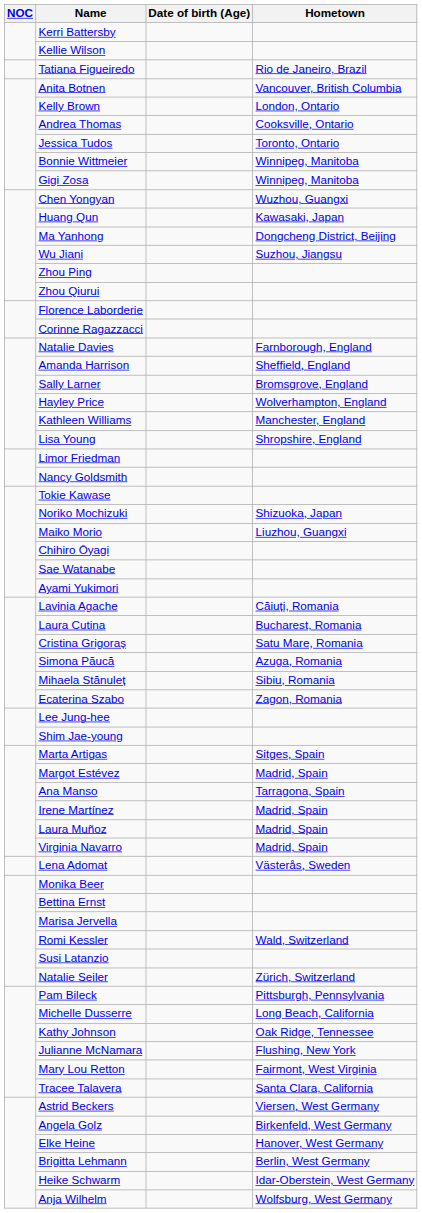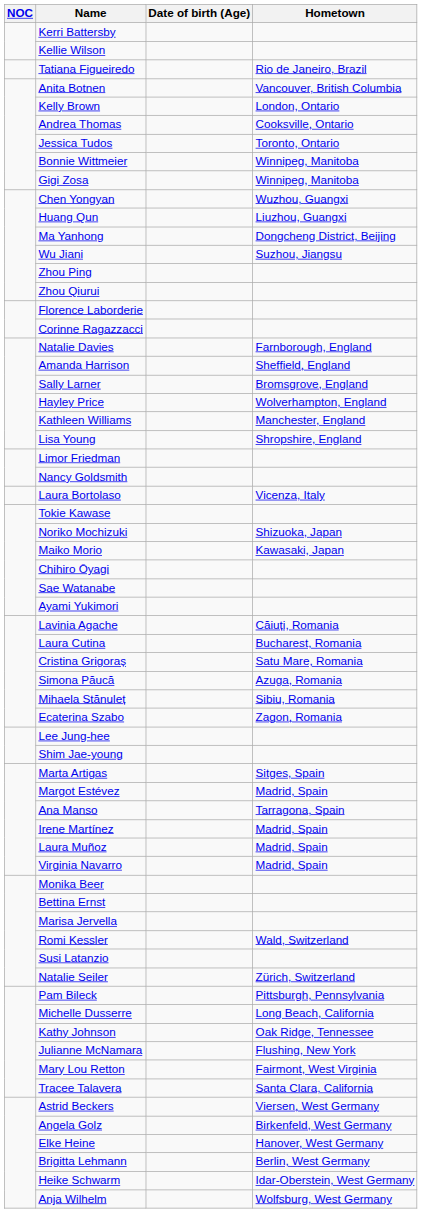 <table class="wikitable sortable">
 <tr>
 <th><a href='#'>NOC</a></th>
 <th>Name</th>
 <th>Date of birth (Age)</th>
 <th>Hometown</th>
 </tr>
 <tr>
 <td rowspan="2"></td>
 <td><a href='#'>Kerri Battersby</a></td>
 <td></td>
 <td></td>
 </tr>
 <tr>
 <td><a href='#'>Kellie Wilson</a></td>
 <td></td>
 <td></td>
 </tr>
 <tr>
 <td></td>
 <td><a href='#'>Tatiana Figueiredo</a></td>
 <td></td>
 <td><a href='#'>Rio de Janeiro, Brazil</a></td>
 </tr>
 <tr>
 <td rowspan="6"></td>
 <td><a href='#'>Anita Botnen</a></td>
 <td></td>
 <td><a href='#'>Vancouver, British Columbia</a></td>
 </tr>
 <tr>
 <td><a href='#'>Kelly Brown</a></td>
 <td></td>
 <td><a href='#'>London, Ontario</a></td>
 </tr>
 <tr>
 <td><a href='#'>Andrea Thomas</a></td>
 <td></td>
 <td><a href='#'>Cooksville, Ontario</a></td>
 </tr>
 <tr>
 <td><a href='#'>Jessica Tudos</a></td>
 <td></td>
 <td><a href='#'>Toronto, Ontario</a></td>
 </tr>
 <tr>
 <td><a href='#'>Bonnie Wittmeier</a></td>
 <td></td>
 <td><a href='#'>Winnipeg, Manitoba</a></td>
 </tr>
 <tr>
 <td><a href='#'>Gigi Zosa</a></td>
 <td></td>
 <td><a href='#'>Winnipeg, Manitoba</a></td>
 </tr>
 <tr>
 <td rowspan="6"></td>
 <td><a href='#'>Chen Yongyan</a></td>
 <td></td>
 <td><a href='#'>Wuzhou, Guangxi</a></td>
 </tr>
 <tr>
 <td><a href='#'>Huang Qun</a></td>
 <td></td>
-<td><a href='#'>Kawasaki, Japan</a></td>
+<td><a href='#'>Liuzhou, Guangxi</a></td>
 </tr>
 <tr>
 <td><a href='#'>Ma Yanhong</a></td>
 <td></td>
 <td><a href='#'>Dongcheng District, Beijing</a></td>
 </tr>
 <tr>
 <td><a href='#'>Wu Jiani</a></td>
 <td></td>
 <td><a href='#'>Suzhou, Jiangsu</a></td>
 </tr>
 <tr>
 <td><a href='#'>Zhou Ping</a></td>
 <td></td>
 <td></td>
 </tr>
 <tr>
 <td><a href='#'>Zhou Qiurui</a></td>
 <td></td>
 <td></td>
 </tr>
 <tr>
 <td rowspan="2"></td>
 <td><a href='#'>Florence Laborderie</a></td>
 <td></td>
 <td></td>
 </tr>
 <tr>
 <td><a href='#'>Corinne Ragazzacci</a></td>
 <td></td>
 <td></td>
 </tr>
 <tr>
 <td rowspan="6"></td>
 <td><a href='#'>Natalie Davies</a></td>
 <td></td>
 <td><a href='#'>Farnborough, England</a></td>
 </tr>
 <tr>
 <td><a href='#'>Amanda Harrison</a></td>
 <td></td>
 <td><a href='#'>Sheffield, England</a></td>
 </tr>
 <tr>
 <td><a href='#'>Sally Larner</a></td>
 <td></td>
 <td><a href='#'>Bromsgrove, England</a></td>
 </tr>
 <tr>
 <td><a href='#'>Hayley Price</a></td>
 <td></td>
 <td><a href='#'>Wolverhampton, England</a></td>
 </tr>
 <tr>
 <td><a href='#'>Kathleen Williams</a></td>
 <td></td>
 <td><a href='#'>Manchester, England</a></td>
 </tr>
 <tr>
 <td><a href='#'>Lisa Young</a></td>
 <td></td>
 <td><a href='#'>Shropshire, England</a></td>
 </tr>
 <tr>
 <td rowspan="2"></td>
 <td><a href='#'>Limor Friedman</a></td>
 <td></td>
 <td></td>
 </tr>
 <tr>
 <td><a href='#'>Nancy Goldsmith</a></td>
 <td></td>
 <td></td>
 </tr>
 <tr>
+<td></td>
+<td><a href='#'>Laura Bortolaso</a></td>
+<td></td>
+<td><a href='#'>Vicenza, Italy</a></td>
+</tr>
+<tr>
 <td rowspan="6"></td>
 <td><a href='#'>Tokie Kawase</a></td>
 <td></td>
 <td></td>
 </tr>
 <tr>
 <td><a href='#'>Noriko Mochizuki</a></td>
 <td></td>
 <td><a href='#'>Shizuoka, Japan</a></td>
 </tr>
 <tr>
 <td><a href='#'>Maiko Morio</a></td>
 <td></td>
-<td><a href='#'>Liuzhou, Guangxi</a></td>
+<td><a href='#'>Kawasaki, Japan</a></td>
 </tr>
 <tr>
 <td><a href='#'>Chihiro Ōyagi</a></td>
 <td></td>
 <td></td>
 </tr>
 <tr>
 <td><a href='#'>Sae Watanabe</a></td>
 <td></td>
 <td></td>
 </tr>
 <tr>
 <td><a href='#'>Ayami Yukimori</a></td>
 <td></td>
 <td></td>
 </tr>
 <tr>
 <td rowspan="6"></td>
 <td><a href='#'>Lavinia Agache</a></td>
 <td></td>
 <td><a href='#'>Căiuți, Romania</a></td>
 </tr>
 <tr>
 <td><a href='#'>Laura Cutina</a></td>
 <td></td>
 <td><a href='#'>Bucharest, Romania</a></td>
 </tr>
 <tr>
 <td><a href='#'>Cristina Grigoraș</a></td>
 <td></td>
 <td><a href='#'>Satu Mare, Romania</a></td>
 </tr>
 <tr>
 <td><a href='#'>Simona Păucă</a></td>
 <td></td>
 <td><a href='#'>Azuga, Romania</a></td>
 </tr>
 <tr>
 <td><a href='#'>Mihaela Stănuleț</a></td>
 <td></td>
 <td><a href='#'>Sibiu, Romania</a></td>
 </tr>
 <tr>
 <td><a href='#'>Ecaterina Szabo</a></td>
 <td></td>
 <td><a href='#'>Zagon, Romania</a></td>
 </tr>
 <tr>
 <td rowspan="2"></td>
 <td><a href='#'>Lee Jung-hee</a></td>
 <td></td>
 <td></td>
 </tr>
 <tr>
 <td><a href='#'>Shim Jae-young</a></td>
 <td></td>
 <td></td>
 </tr>
 <tr>
 <td rowspan="6"></td>
 <td><a href='#'>Marta Artigas</a></td>
 <td></td>
 <td><a href='#'>Sitges, Spain</a></td>
 </tr>
 <tr>
 <td><a href='#'>Margot Estévez</a></td>
 <td></td>
 <td><a href='#'>Madrid, Spain</a></td>
 </tr>
 <tr>
 <td><a href='#'>Ana Manso</a></td>
 <td></td>
 <td><a href='#'>Tarragona, Spain</a></td>
 </tr>
 <tr>
 <td><a href='#'>Irene Martínez</a></td>
 <td></td>
 <td><a href='#'>Madrid, Spain</a></td>
 </tr>
 <tr>
 <td><a href='#'>Laura Muñoz</a></td>
 <td></td>
 <td><a href='#'>Madrid, Spain</a></td>
 </tr>
 <tr>
 <td><a href='#'>Virginia Navarro</a></td>
 <td></td>
 <td><a href='#'>Madrid, Spain</a></td>
-</tr>
-<tr>
-<td></td>
-<td><a href='#'>Lena Adomat</a></td>
-<td></td>
-<td><a href='#'>Västerås, Sweden</a></td>
 </tr>
 <tr>
 <td rowspan="6"></td>
 <td><a href='#'>Monika Beer</a></td>
 <td></td>
 <td></td>
 </tr>
 <tr>
 <td><a href='#'>Bettina Ernst</a></td>
 <td></td>
 <td></td>
 </tr>
 <tr>
 <td><a href='#'>Marisa Jervella</a></td>
 <td></td>
 <td></td>
 </tr>
 <tr>
 <td><a href='#'>Romi Kessler</a></td>
 <td></td>
 <td><a href='#'>Wald, Switzerland</a></td>
 </tr>
 <tr>
 <td><a href='#'>Susi Latanzio</a></td>
 <td></td>
 <td></td>
 </tr>
 <tr>
 <td><a href='#'>Natalie Seiler</a></td>
 <td></td>
 <td><a href='#'>Zürich, Switzerland</a></td>
 </tr>
 <tr>
 <td rowspan="6"></td>
 <td><a href='#'>Pam Bileck</a></td>
 <td></td>
 <td><a href='#'>Pittsburgh, Pennsylvania</a></td>
 </tr>
 <tr>
 <td><a href='#'>Michelle Dusserre</a></td>
 <td></td>
 <td><a href='#'>Long Beach, California</a></td>
 </tr>
 <tr>
 <td><a href='#'>Kathy Johnson</a></td>
 <td></td>
 <td><a href='#'>Oak Ridge, Tennessee</a></td>
 </tr>
 <tr>
 <td><a href='#'>Julianne McNamara</a></td>
 <td></td>
 <td><a href='#'>Flushing, New York</a></td>
 </tr>
 <tr>
 <td><a href='#'>Mary Lou Retton</a></td>
 <td></td>
 <td><a href='#'>Fairmont, West Virginia</a></td>
 </tr>
 <tr>
 <td><a href='#'>Tracee Talavera</a></td>
 <td></td>
 <td><a href='#'>Santa Clara, California</a></td>
 </tr>
 <tr>
 <td rowspan="6"></td>
 <td><a href='#'>Astrid Beckers</a></td>
 <td></td>
 <td><a href='#'>Viersen, West Germany</a></td>
 </tr>
 <tr>
 <td><a href='#'>Angela Golz</a></td>
 <td></td>
 <td><a href='#'>Birkenfeld, West Germany</a></td>
 </tr>
 <tr>
 <td><a href='#'>Elke Heine</a></td>
 <td></td>
 <td><a href='#'>Hanover, West Germany</a></td>
 </tr>
 <tr>
 <td><a href='#'>Brigitta Lehmann</a></td>
 <td></td>
 <td><a href='#'>Berlin, West Germany</a></td>
 </tr>
 <tr>
 <td><a href='#'>Heike Schwarm</a></td>
 <td></td>
 <td><a href='#'>Idar-Oberstein, West Germany</a></td>
 </tr>
 <tr>
 <td><a href='#'>Anja Wilhelm</a></td>
 <td></td>
 <td><a href='#'>Wolfsburg, West Germany</a></td>
 </tr>
 </table>
